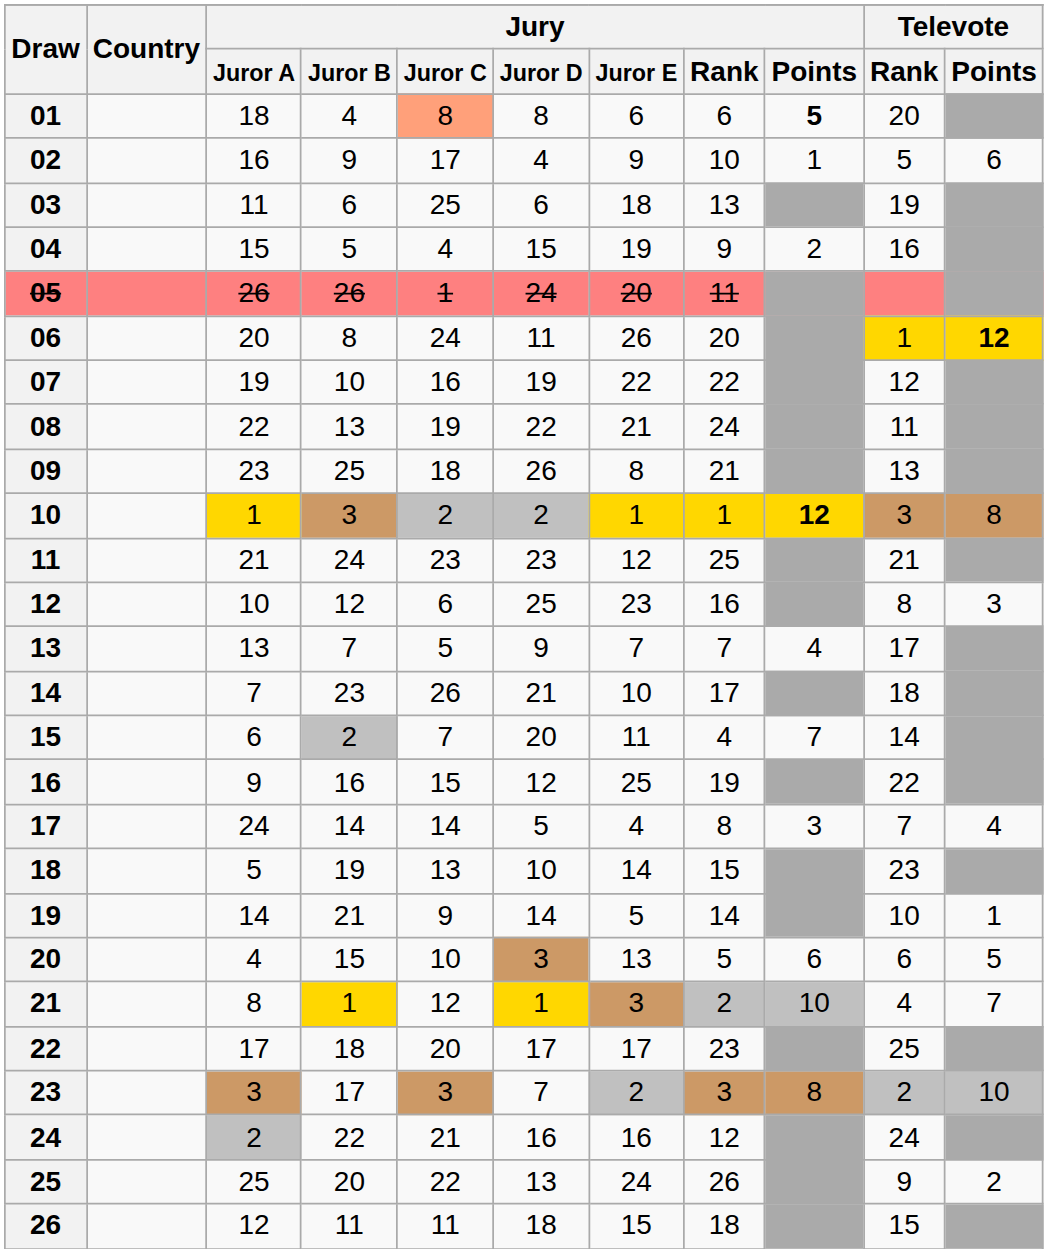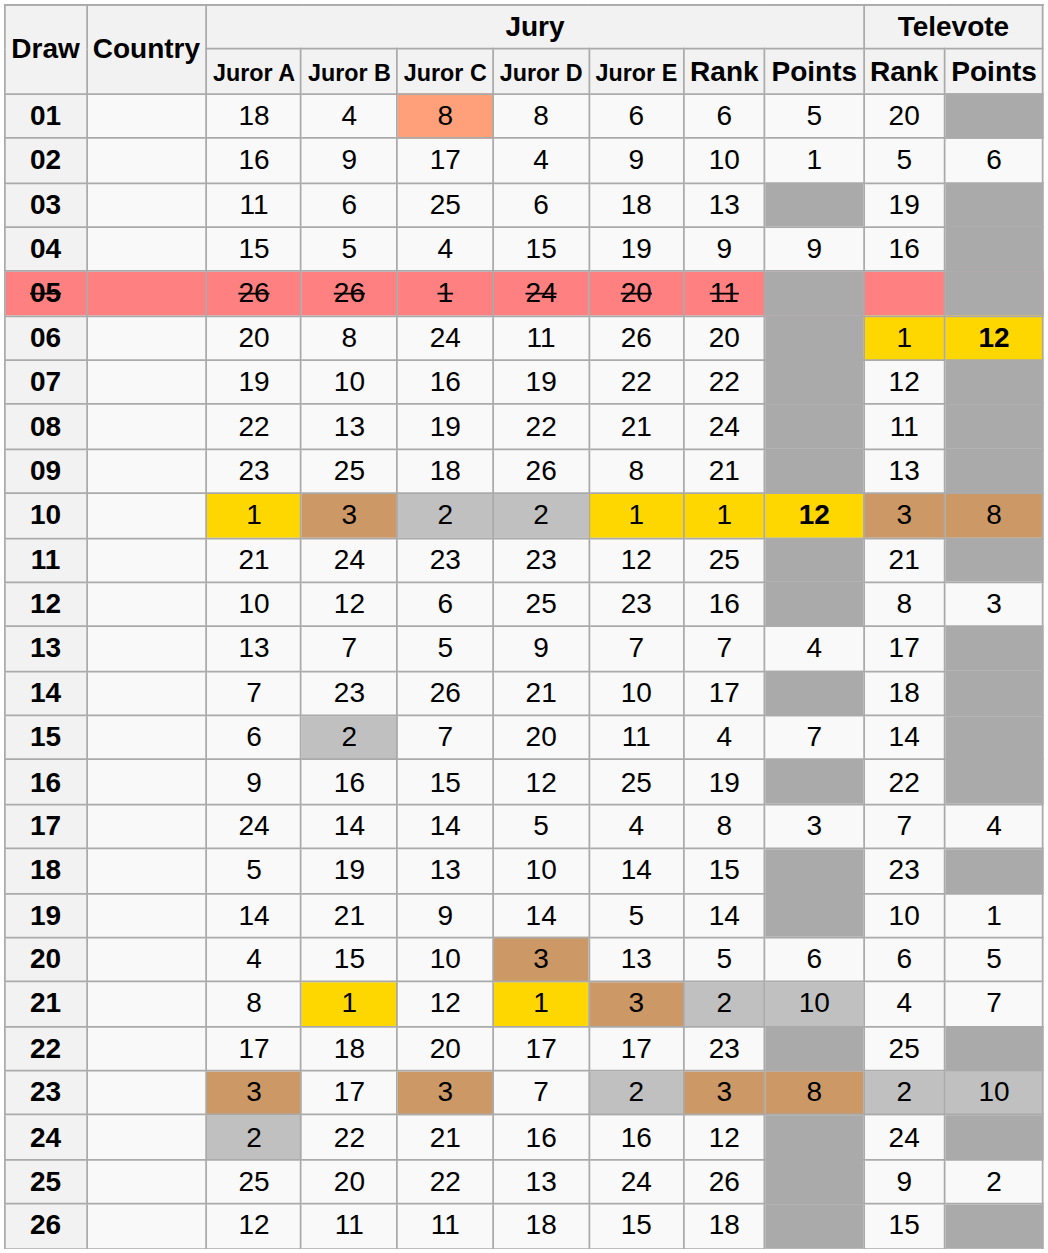 <table class="sortable wikitable collapsible plainrowheaders" style="text-align:center;">
 <tr>
 </tr>
 <tr>
 <th scope="col" rowspan="2">Draw</th>
 <th scope="col" rowspan="2">Country</th>
 <th scope="col" colspan="7">Jury</th>
 <th scope="col" colspan="2">Televote</th>
 </tr>
 <tr>
 <th scope="col"><small>Juror A</small></th>
 <th scope="col"><small>Juror B</small></th>
 <th scope="col"><small>Juror C</small></th>
 <th scope="col"><small>Juror D</small></th>
 <th scope="col"><small>Juror E</small></th>
 <th scope="col">Rank</th>
 <th scope="col" class="unsortable">Points</th>
 <th scope="col">Rank</th>
 <th scope="col" class="unsortable">Points</th>
 </tr>
 <tr>
 <th scope="row" style="text-align:center;">01</th>
 <td style="text-align:left;"></td>
 <td>18</td>
 <td>4</td>
 <td style="background: lightsalmon;">8</td>
 <td>8</td>
 <td>6</td>
 <td>6</td>
-<td><strong>5</strong></td>
+<td>5</td>
 <td>20</td>
 <td style="background:#AAAAAA;"></td>
 </tr>
 <tr>
 <th scope="row" style="text-align:center;">02</th>
 <td style="text-align:left;"></td>
 <td>16</td>
 <td>9</td>
 <td>17</td>
 <td>4</td>
 <td>9</td>
 <td>10</td>
 <td>1</td>
 <td>5</td>
 <td>6</td>
 </tr>
 <tr>
 <th scope="row" style="text-align:center;">03</th>
 <td style="text-align:left;"></td>
 <td>11</td>
 <td>6</td>
 <td>25</td>
 <td>6</td>
 <td>18</td>
 <td>13</td>
 <td style="background:#AAAAAA;"></td>
 <td>19</td>
 <td style="background:#AAAAAA;"></td>
 </tr>
 <tr>
 <th scope="row" style="text-align:center;">04</th>
 <td style="text-align:left;"></td>
 <td>15</td>
 <td>5</td>
 <td>4</td>
 <td>15</td>
 <td>19</td>
 <td>9</td>
-<td>2</td>
+<td>9</td>
 <td>16</td>
 <td style="background:#AAAAAA;"></td>
 </tr>
 <tr style="background:#FE8080">
 <th scope="row" style="text-align:center; background:#FE8080"><s>05</s></th>
 <td style="text-align:left;"><s></s> </td>
 <td><s>26</s></td>
 <td><s>26</s></td>
 <td><s>1</s></td>
 <td><s>24</s></td>
 <td><s>20</s></td>
 <td><s>11</s></td>
 <td style="background:#AAAAAA;"></td>
 <td></td>
 <td style="background:#AAAAAA;"></td>
 </tr>
 <tr>
 <th scope="row" style="text-align:center;">06</th>
 <td style="text-align:left;"></td>
 <td>20</td>
 <td>8</td>
 <td>24</td>
 <td>11</td>
 <td>26</td>
 <td>20</td>
 <td style="background:#AAAAAA;"></td>
 <td style="background:gold;">1</td>
 <td style="background:gold;"><strong>12</strong></td>
 </tr>
 <tr>
 <th scope="row" style="text-align:center;">07</th>
 <td style="text-align:left;"></td>
 <td>19</td>
 <td>10</td>
 <td>16</td>
 <td>19</td>
 <td>22</td>
 <td>22</td>
 <td style="background:#AAAAAA;"></td>
 <td>12</td>
 <td style="background:#AAAAAA;"></td>
 </tr>
 <tr>
 <th scope="row" style="text-align:center;">08</th>
 <td style="text-align:left;"></td>
 <td>22</td>
 <td>13</td>
 <td>19</td>
 <td>22</td>
 <td>21</td>
 <td>24</td>
 <td style="background:#AAAAAA;"></td>
 <td>11</td>
 <td style="background:#AAAAAA;"></td>
 </tr>
 <tr>
 <th scope="row" style="text-align:center;">09</th>
 <td style="text-align:left;"></td>
 <td>23</td>
 <td>25</td>
 <td>18</td>
 <td>26</td>
 <td>8</td>
 <td>21</td>
 <td style="background:#AAAAAA;"></td>
 <td>13</td>
 <td style="background:#AAAAAA;"></td>
 </tr>
 <tr>
 <th scope="row" style="text-align:center;">10</th>
 <td style="text-align:left;"></td>
 <td style="background:gold;">1</td>
 <td style="background:#CC9966;">3</td>
 <td style="background:silver;">2</td>
 <td style="background:silver;">2</td>
 <td style="background:gold;">1</td>
 <td style="background:gold;">1</td>
 <td style="background:gold;"><strong>12</strong></td>
 <td style="background:#CC9966;">3</td>
 <td style="background:#CC9966;">8</td>
 </tr>
 <tr>
 <th scope="row" style="text-align:center;">11</th>
 <td style="text-align:left;"></td>
 <td>21</td>
 <td>24</td>
 <td>23</td>
 <td>23</td>
 <td>12</td>
 <td>25</td>
 <td style="background:#AAAAAA;"></td>
 <td>21</td>
 <td style="background:#AAAAAA;"></td>
 </tr>
 <tr>
 <th scope="row" style="text-align:center;">12</th>
 <td style="text-align:left;"></td>
 <td>10</td>
 <td>12</td>
 <td>6</td>
 <td>25</td>
 <td>23</td>
 <td>16</td>
 <td style="background:#AAAAAA;"></td>
 <td>8</td>
 <td>3</td>
 </tr>
 <tr>
 <th scope="row" style="text-align:center;">13</th>
 <td style="text-align:left;"></td>
 <td>13</td>
 <td>7</td>
 <td>5</td>
 <td>9</td>
 <td>7</td>
 <td>7</td>
 <td>4</td>
 <td>17</td>
 <td style="background:#AAAAAA;"></td>
 </tr>
 <tr>
 <th scope="row" style="text-align:center;">14</th>
 <td style="text-align:left;"></td>
 <td>7</td>
 <td>23</td>
 <td>26</td>
 <td>21</td>
 <td>10</td>
 <td>17</td>
 <td style="background:#AAAAAA;"></td>
 <td>18</td>
 <td style="background:#AAAAAA;"></td>
 </tr>
 <tr>
 <th scope="row" style="text-align:center;">15</th>
 <td style="text-align:left;"></td>
 <td>6</td>
 <td style="background:silver;">2</td>
 <td>7</td>
 <td>20</td>
 <td>11</td>
 <td>4</td>
 <td>7</td>
 <td>14</td>
 <td style="background:#AAAAAA;"></td>
 </tr>
 <tr>
 <th scope="row" style="text-align:center;">16</th>
 <td style="text-align:left;"></td>
 <td>9</td>
 <td>16</td>
 <td>15</td>
 <td>12</td>
 <td>25</td>
 <td>19</td>
 <td style="background:#AAAAAA;"></td>
 <td>22</td>
 <td style="background:#AAAAAA;"></td>
 </tr>
 <tr>
 <th scope="row" style="text-align:center;">17</th>
 <td style="text-align:left;"></td>
 <td>24</td>
 <td>14</td>
 <td>14</td>
 <td>5</td>
 <td>4</td>
 <td>8</td>
 <td>3</td>
 <td>7</td>
 <td>4</td>
 </tr>
 <tr>
 <th scope="row" style="text-align:center;">18</th>
 <td style="text-align:left;"></td>
 <td>5</td>
 <td>19</td>
 <td>13</td>
 <td>10</td>
 <td>14</td>
 <td>15</td>
 <td style="background:#AAAAAA;"></td>
 <td>23</td>
 <td style="background:#AAAAAA;"></td>
 </tr>
 <tr>
 <th scope="row" style="text-align:center;">19</th>
 <td style="text-align:left;"></td>
 <td>14</td>
 <td>21</td>
 <td>9</td>
 <td>14</td>
 <td>5</td>
 <td>14</td>
 <td style="background:#AAAAAA;"></td>
 <td>10</td>
 <td>1</td>
 </tr>
 <tr>
 <th scope="row" style="text-align:center;">20</th>
 <td style="text-align:left;"></td>
 <td>4</td>
 <td>15</td>
 <td>10</td>
 <td style="background:#CC9966;">3</td>
 <td>13</td>
 <td>5</td>
 <td>6</td>
 <td>6</td>
 <td>5</td>
 </tr>
 <tr>
 <th scope="row" style="text-align:center;">21</th>
 <td style="text-align:left;"></td>
 <td>8</td>
 <td style="background:gold;">1</td>
 <td>12</td>
 <td style="background:gold;">1</td>
 <td style="background:#CC9966;">3</td>
 <td style="background:silver;">2</td>
 <td style="background:silver;">10</td>
 <td>4</td>
 <td>7</td>
 </tr>
 <tr>
 <th scope="row" style="text-align:center;">22</th>
 <td style="text-align:left;"></td>
 <td>17</td>
 <td>18</td>
 <td>20</td>
 <td>17</td>
 <td>17</td>
 <td>23</td>
 <td style="background:#AAAAAA;"></td>
 <td>25</td>
 <td style="background:#AAAAAA;"></td>
 </tr>
 <tr>
 <th scope="row" style="text-align:center;">23</th>
 <td style="text-align:left;"></td>
 <td style="background:#CC9966;">3</td>
 <td>17</td>
 <td style="background:#CC9966;">3</td>
 <td>7</td>
 <td style="background:silver;">2</td>
 <td style="background:#CC9966;">3</td>
 <td style="background:#CC9966;">8</td>
 <td style="background:silver;">2</td>
 <td style="background:silver;">10</td>
 </tr>
 <tr>
 <th scope="row" style="text-align:center;">24</th>
 <td style="text-align:left;"></td>
 <td style="background:silver;">2</td>
 <td>22</td>
 <td>21</td>
 <td>16</td>
 <td>16</td>
 <td>12</td>
 <td style="background:#AAAAAA;"></td>
 <td>24</td>
 <td style="background:#AAAAAA;"></td>
 </tr>
 <tr>
 <th scope="row" style="text-align:center;">25</th>
 <td style="text-align:left;"></td>
 <td>25</td>
 <td>20</td>
 <td>22</td>
 <td>13</td>
 <td>24</td>
 <td>26</td>
 <td style="background:#AAAAAA;"></td>
 <td>9</td>
 <td>2</td>
 </tr>
 <tr>
 <th scope="row" style="text-align:center;">26</th>
 <td style="text-align:left;"></td>
 <td>12</td>
 <td>11</td>
 <td>11</td>
 <td>18</td>
 <td>15</td>
 <td>18</td>
 <td style="background:#AAAAAA;"></td>
 <td>15</td>
 <td style="background:#AAAAAA;"></td>
 </tr>
 </table>
